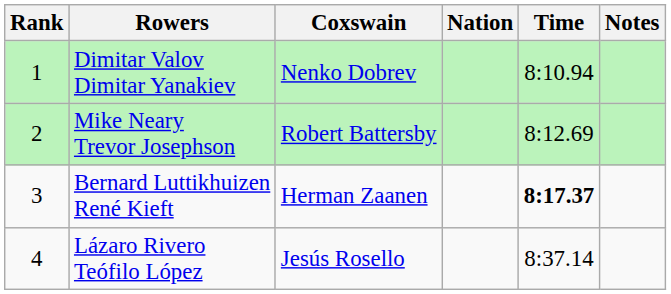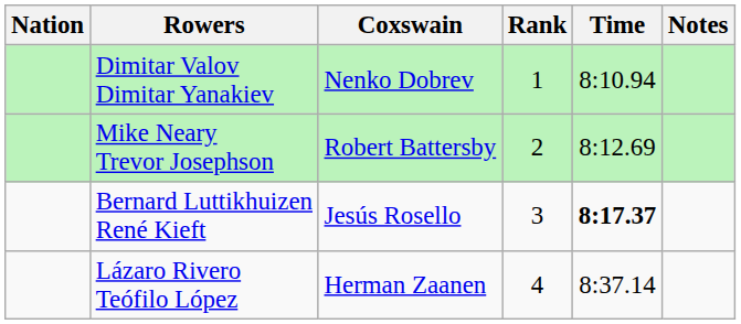 <table class="wikitable sortable" style="text-align:center">
 <tr>
-<th>Rank</th>
+<th>Nation</th>
 <th>Rowers</th>
 <th>Coxswain</th>
-<th>Nation</th>
+<th>Rank</th>
 <th>Time</th>
 <th>Notes</th>
 </tr>
 <tr bgcolor=bbf3bb>
-<td>1</td>
+<td align=left></td>
 <td align=left><a href='#'>Dimitar Valov</a><br><a href='#'>Dimitar Yanakiev</a></td>
 <td align=left><a href='#'>Nenko Dobrev</a></td>
-<td align=left></td>
+<td>1</td>
 <td>8:10.94</td>
 <td></td>
 </tr>
 <tr bgcolor=bbf3bb>
-<td>2</td>
+<td align=left></td>
 <td align=left><a href='#'>Mike Neary</a><br><a href='#'>Trevor Josephson</a></td>
 <td align=left><a href='#'>Robert Battersby</a></td>
-<td align=left></td>
+<td>2</td>
 <td>8:12.69</td>
 <td></td>
 </tr>
 <tr>
+<td align=left></td>
+<td align=left><a href='#'>Bernard Luttikhuizen</a><br><a href='#'>René Kieft</a></td>
+<td align=left><a href='#'>Jesús Rosello</a></td>
 <td>3</td>
-<td align=left><a href='#'>Bernard Luttikhuizen</a><br><a href='#'>René Kieft</a></td>
-<td align=left><a href='#'>Herman Zaanen</a></td>
-<td align=left></td>
 <td><strong>8:17.37</strong></td>
 <td></td>
 </tr>
 <tr>
+<td align=left></td>
+<td align=left><a href='#'>Lázaro Rivero</a><br><a href='#'>Teófilo López</a></td>
+<td align=left><a href='#'>Herman Zaanen</a></td>
 <td>4</td>
-<td align=left><a href='#'>Lázaro Rivero</a><br><a href='#'>Teófilo López</a></td>
-<td align=left><a href='#'>Jesús Rosello</a></td>
-<td align=left></td>
 <td>8:37.14</td>
 <td></td>
 </tr>
 </table>
